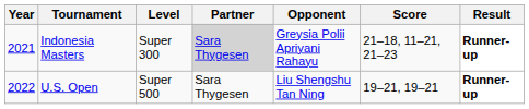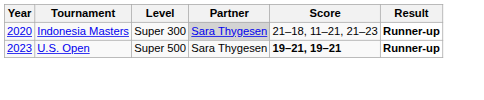 <table class="sortable wikitable" style="font-size: 90%;">
 <tr>
 <th>Year</th>
 <th>Tournament</th>
 <th>Level</th>
 <th>Partner</th>
-<th>Opponent</th>
 <th>Score</th>
 <th>Result</th>
 </tr>
 <tr>
-<td align="center"><a href='#'>2021</a></td>
+<td align="center"><a href='#'>2020</a></td>
 <td align="left"><a href='#'>Indonesia Masters</a></td>
 <td align="left">Super 300</td>
 <td align="left" style="background: lightgrey;"> <a href='#'>Sara Thygesen</a></td>
-<td align="left"> <a href='#'>Greysia Polii</a><br> <a href='#'>Apriyani Rahayu</a></td>
 <td align="left">21–18, 11–21, 21–23</td>
 <td style="text-align:left; background:white"> <strong>Runner-up</strong></td>
 </tr>
 <tr>
-<td align="center"><a href='#'>2022</a></td>
+<td align="center"><a href='#'>2023</a></td>
 <td align="left"><a href='#'>U.S. Open</a></td>
 <td align="left">Super 500</td>
 <td align="left"> Sara Thygesen</td>
-<td align="left"> <a href='#'>Liu Shengshu</a><br> <a href='#'>Tan Ning</a></td>
-<td align="left">19–21, 19–21</td>
+<td align="left"><strong>19–21, 19–21</strong></td>
 <td style="text-align:left; background:white"> <strong>Runner-up</strong></td>
 </tr>
 </table>
